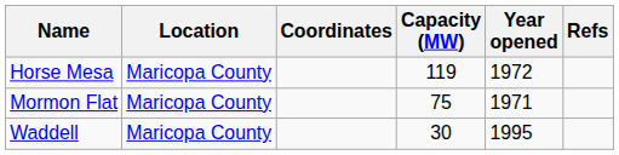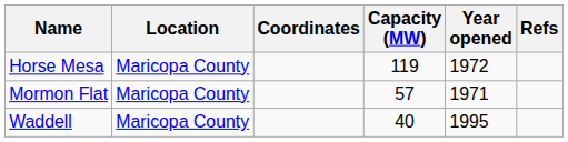 <table class="wikitable sortable">
 <tr>
 <th>Name</th>
 <th>Location</th>
 <th>Coordinates</th>
 <th>Capacity<br>(<a href='#'>MW</a>)</th>
 <th>Year<br>opened</th>
 <th>Refs</th>
 </tr>
 <tr>
 <td><a href='#'>Horse Mesa</a></td>
 <td><a href='#'>Maricopa County</a></td>
 <td></td>
 <td align=center>119</td>
 <td>1972</td>
 <td></td>
 </tr>
 <tr>
 <td><a href='#'>Mormon Flat</a></td>
 <td><a href='#'>Maricopa County</a></td>
 <td></td>
-<td align=center>75</td>
+<td align=center>57</td>
 <td>1971</td>
 <td></td>
 </tr>
 <tr>
 <td><a href='#'>Waddell</a></td>
 <td><a href='#'>Maricopa County</a></td>
 <td></td>
-<td align=center>30</td>
+<td align=center>40</td>
 <td>1995</td>
 <td></td>
 </tr>
 </table>
